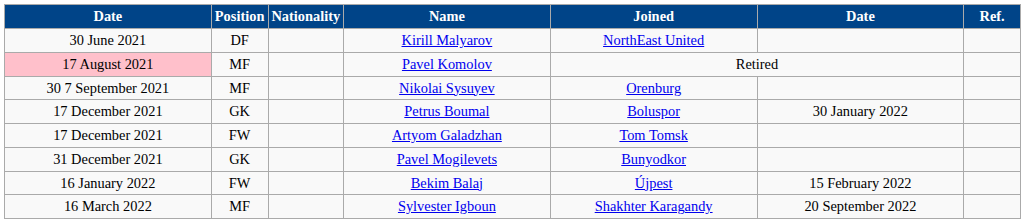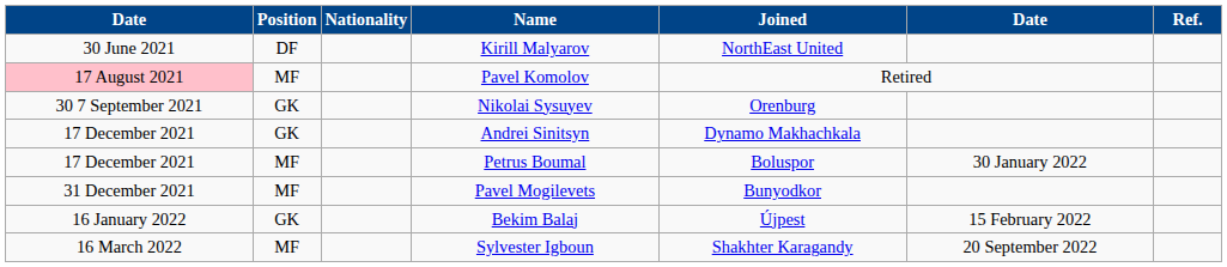 <table class="wikitable"  style="text-align:center; font-size:90%; ">
 <tr>
 <th style="background:#004488; color:#FFFFFF; width:200px;">Date</th>
 <th style="background:#004488; color:#FFFFFF; width:50px;">Position</th>
 <th style="background:#004488; color:#FFFFFF; width:50px;">Nationality</th>
 <th style="background:#004488; color:#FFFFFF; width:200px;">Name</th>
 <th style="background:#004488; color:#FFFFFF; width:200px;">Joined</th>
 <th style="background:#004488; color:#FFFFFF; width:200px;">Date</th>
 <th style="background:#004488; color:#FFFFFF; width:50px;">Ref.</th>
 </tr>
 <tr>
 <td>30 June 2021</td>
 <td>DF</td>
 <td></td>
 <td><a href='#'>Kirill Malyarov</a></td>
 <td><a href='#'>NorthEast United</a></td>
 <td></td>
 <td></td>
 </tr>
 <tr>
 <td style="background: pink;">17 August 2021</td>
 <td>MF</td>
 <td></td>
 <td><a href='#'>Pavel Komolov</a></td>
 <td colspan="2">Retired</td>
 <td></td>
 </tr>
 <tr>
 <td>30 7 September 2021</td>
-<td>MF</td>
+<td>GK</td>
 <td></td>
 <td><a href='#'>Nikolai Sysuyev</a></td>
 <td><a href='#'>Orenburg</a></td>
 <td></td>
 <td></td>
 </tr>
 <tr>
 <td>17 December 2021</td>
 <td>GK</td>
 <td></td>
+<td><a href='#'>Andrei Sinitsyn</a></td>
+<td><a href='#'>Dynamo Makhachkala</a></td>
+<td></td>
+<td></td>
+</tr>
+<tr>
+<td>17 December 2021</td>
+<td>MF</td>
+<td></td>
 <td><a href='#'>Petrus Boumal</a></td>
 <td><a href='#'>Boluspor</a></td>
 <td>30 January 2022</td>
 <td></td>
 </tr>
 <tr>
-<td>17 December 2021</td>
-<td>FW</td>
-<td></td>
-<td><a href='#'>Artyom Galadzhan</a></td>
-<td><a href='#'>Tom Tomsk</a></td>
-<td></td>
-<td></td>
-</tr>
-<tr>
 <td>31 December 2021</td>
-<td>GK</td>
+<td>MF</td>
 <td></td>
 <td><a href='#'>Pavel Mogilevets</a></td>
 <td><a href='#'>Bunyodkor</a></td>
 <td></td>
 <td></td>
 </tr>
 <tr>
 <td>16 January 2022</td>
-<td>FW</td>
+<td>GK</td>
 <td></td>
 <td><a href='#'>Bekim Balaj</a></td>
 <td><a href='#'>Újpest</a></td>
 <td>15 February 2022</td>
 <td></td>
 </tr>
 <tr>
 <td>16 March 2022</td>
 <td>MF</td>
 <td></td>
 <td><a href='#'>Sylvester Igboun</a></td>
 <td><a href='#'>Shakhter Karagandy</a></td>
 <td>20 September 2022</td>
 <td></td>
 </tr>
 </table>
